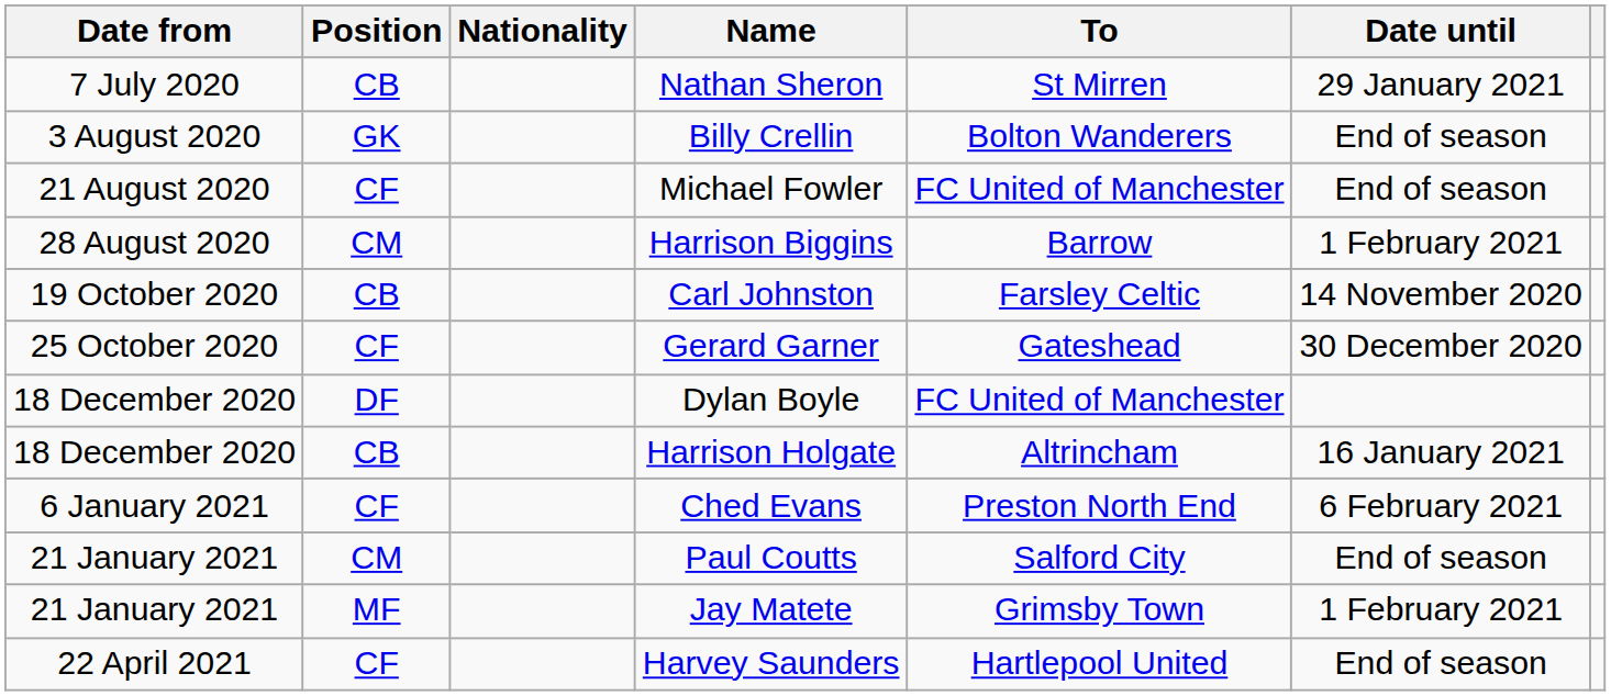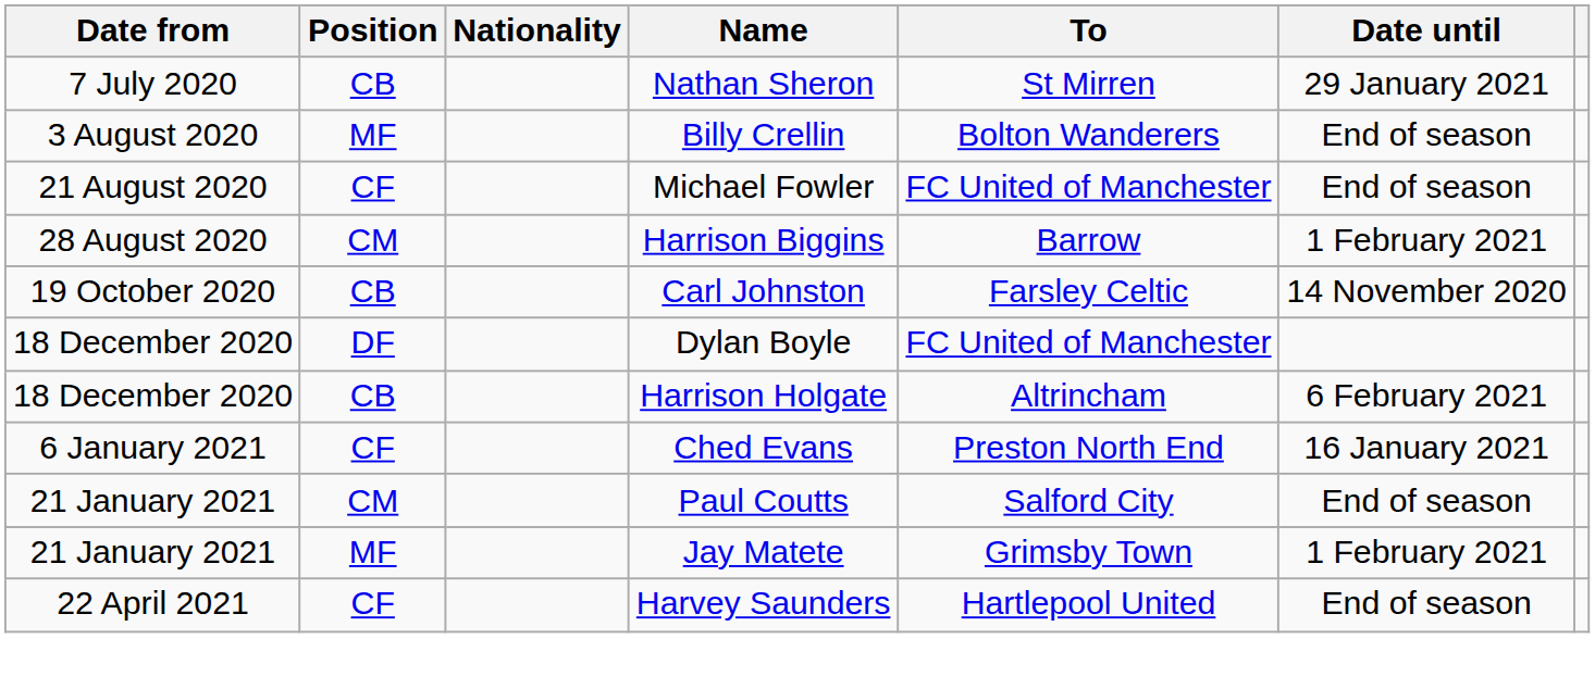 <table class="wikitable" style="text-align:center;">
 <tr>
 <th>Date from</th>
 <th>Position</th>
 <th>Nationality</th>
 <th>Name</th>
 <th>To</th>
 <th>Date until</th>
 <th></th>
 </tr>
 <tr>
 <td>7 July 2020</td>
 <td><a href='#'>CB</a></td>
 <td></td>
 <td><a href='#'>Nathan Sheron</a></td>
 <td> <a href='#'>St Mirren</a></td>
 <td>29 January 2021</td>
 <td></td>
 </tr>
 <tr>
 <td>3 August 2020</td>
-<td><a href='#'>GK</a></td>
+<td><a href='#'>MF</a></td>
 <td></td>
 <td><a href='#'>Billy Crellin</a></td>
 <td> <a href='#'>Bolton Wanderers</a></td>
 <td>End of season</td>
 <td></td>
 </tr>
 <tr>
 <td>21 August 2020</td>
 <td><a href='#'>CF</a></td>
 <td></td>
 <td>Michael Fowler</td>
 <td> <a href='#'>FC United of Manchester</a></td>
 <td>End of season</td>
 <td></td>
 </tr>
 <tr>
 <td>28 August 2020</td>
 <td><a href='#'>CM</a></td>
 <td></td>
 <td><a href='#'>Harrison Biggins</a></td>
 <td> <a href='#'>Barrow</a></td>
 <td>1 February 2021</td>
 <td></td>
 </tr>
 <tr>
 <td>19 October 2020</td>
 <td><a href='#'>CB</a></td>
 <td></td>
 <td><a href='#'>Carl Johnston</a></td>
 <td> <a href='#'>Farsley Celtic</a></td>
 <td>14 November 2020</td>
 <td></td>
 </tr>
 <tr>
-<td>25 October 2020</td>
-<td><a href='#'>CF</a></td>
-<td></td>
-<td><a href='#'>Gerard Garner</a></td>
-<td> <a href='#'>Gateshead</a></td>
-<td>30 December 2020</td>
-<td></td>
-</tr>
-<tr>
 <td>18 December 2020</td>
 <td><a href='#'>DF</a></td>
 <td></td>
 <td>Dylan Boyle</td>
 <td> <a href='#'>FC United of Manchester</a></td>
 <td></td>
 <td></td>
 </tr>
 <tr>
 <td>18 December 2020</td>
 <td><a href='#'>CB</a></td>
 <td></td>
 <td><a href='#'>Harrison Holgate</a></td>
 <td> <a href='#'>Altrincham</a></td>
-<td>16 January 2021</td>
+<td>6 February 2021</td>
 <td></td>
 </tr>
 <tr>
 <td>6 January 2021</td>
 <td><a href='#'>CF</a></td>
 <td></td>
 <td><a href='#'>Ched Evans</a></td>
 <td> <a href='#'>Preston North End</a></td>
-<td>6 February 2021</td>
+<td>16 January 2021</td>
 <td></td>
 </tr>
 <tr>
 <td>21 January 2021</td>
 <td><a href='#'>CM</a></td>
 <td></td>
 <td><a href='#'>Paul Coutts</a></td>
 <td> <a href='#'>Salford City</a></td>
 <td>End of season</td>
 <td></td>
 </tr>
 <tr>
 <td>21 January 2021</td>
 <td><a href='#'>MF</a></td>
 <td></td>
 <td><a href='#'>Jay Matete</a></td>
 <td> <a href='#'>Grimsby Town</a></td>
 <td>1 February 2021</td>
 <td></td>
 </tr>
 <tr>
 <td>22 April 2021</td>
 <td><a href='#'>CF</a></td>
 <td></td>
 <td><a href='#'>Harvey Saunders</a></td>
 <td> <a href='#'>Hartlepool United</a></td>
 <td>End of season</td>
 <td></td>
 </tr>
 </table>
